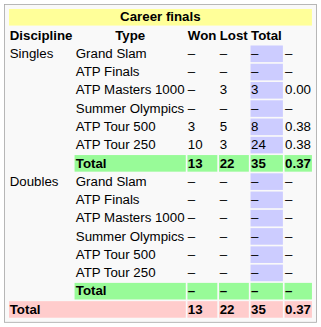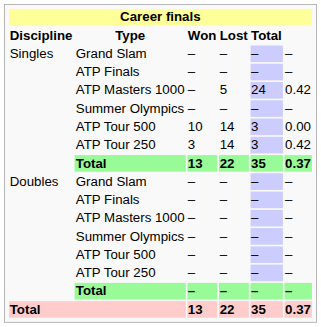 <table class="infobox vcard vevent nowrap">
 <tr bgcolor=FFFF99>
 <th colspan=6>Career finals</th>
 </tr>
 <tr>
 <th>Discipline</th>
 <th>Type</th>
 <th>Won</th>
 <th>Lost</th>
 <th>Total</th>
 <th></th>
 </tr>
 <tr>
 <td rowspan=7>Singles</td>
 <td>Grand Slam</td>
 <td>–</td>
 <td>–</td>
 <td bgcolor=CCCCFF>–</td>
 <td>–</td>
 </tr>
 <tr>
 <td>ATP Finals</td>
 <td>–</td>
 <td>–</td>
 <td bgcolor=CCCCFF>–</td>
 <td>–</td>
 </tr>
 <tr>
 <td>ATP Masters 1000</td>
 <td>–</td>
-<td>3</td>
-<td bgcolor=CCCCFF>3</td>
-<td>0.00</td>
+<td>5</td>
+<td bgcolor=CCCCFF>24</td>
+<td>0.42</td>
 </tr>
 <tr>
 <td>Summer Olympics</td>
 <td>–</td>
 <td>–</td>
 <td bgcolor=CCCCFF>–</td>
 <td>–</td>
 </tr>
 <tr>
 <td>ATP Tour 500</td>
-<td>3</td>
-<td>5</td>
-<td bgcolor=CCCCFF>8</td>
-<td>0.38</td>
+<td>10</td>
+<td>14</td>
+<td bgcolor=CCCCFF>3</td>
+<td>0.00</td>
 </tr>
 <tr>
 <td>ATP Tour 250</td>
-<td>10</td>
 <td>3</td>
-<td bgcolor=CCCCFF>24</td>
-<td>0.38</td>
+<td>14</td>
+<td bgcolor=CCCCFF>3</td>
+<td>0.42</td>
 </tr>
 <tr bgcolor=98fb98>
 <td><strong>Total</strong></td>
 <td><strong>13</strong></td>
 <td><strong>22</strong></td>
 <td><strong>35</strong></td>
 <td><strong>0.37</strong></td>
 </tr>
 <tr>
 <td rowspan=7>Doubles</td>
 <td>Grand Slam</td>
 <td>–</td>
 <td>–</td>
 <td bgcolor=CCCCFF>–</td>
 <td>–</td>
 </tr>
 <tr>
 <td>ATP Finals</td>
 <td>–</td>
 <td>–</td>
 <td bgcolor=CCCCFF>–</td>
 <td>–</td>
 </tr>
 <tr>
 <td>ATP Masters 1000</td>
 <td>–</td>
 <td>–</td>
 <td bgcolor=CCCCFF>–</td>
 <td>–</td>
 </tr>
 <tr>
 <td>Summer Olympics</td>
 <td>–</td>
 <td>–</td>
 <td bgcolor=CCCCFF>–</td>
 <td>–</td>
 </tr>
 <tr>
 <td>ATP Tour 500</td>
 <td>–</td>
 <td>–</td>
 <td bgcolor=CCCCFF>–</td>
 <td>–</td>
 </tr>
 <tr>
 <td>ATP Tour 250</td>
 <td>–</td>
 <td>–</td>
 <td bgcolor=CCCCFF>–</td>
 <td>–</td>
 </tr>
 <tr bgcolor=98fb98>
 <td><strong>Total</strong></td>
 <td><strong>–</strong></td>
 <td><strong>–</strong></td>
 <td><strong>–</strong></td>
 <td><strong>–</strong></td>
 </tr>
 <tr bgcolor=FFCCCC>
 <td colspan=2><strong>Total</strong></td>
 <td><strong>13</strong></td>
 <td><strong>22</strong></td>
 <td><strong>35</strong></td>
 <td><strong>0.37</strong></td>
 </tr>
 </table>
